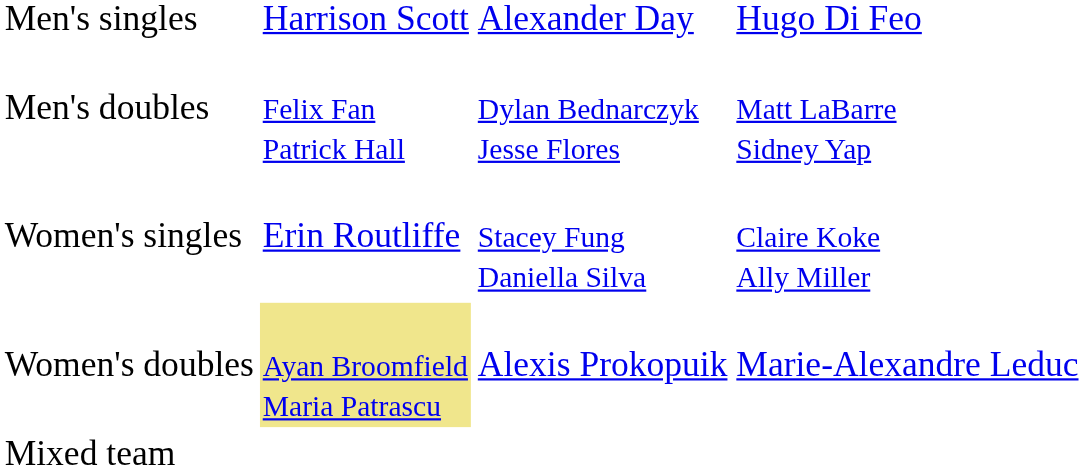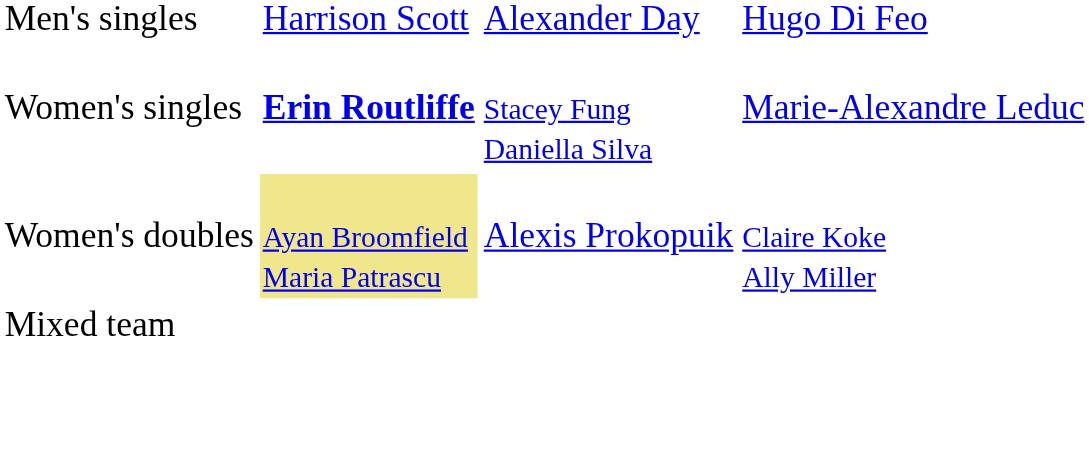 <table>
 <tr>
 <td>Men's singles</td>
 <td><a href='#'>Harrison Scott</a><br></td>
 <td><a href='#'>Alexander Day</a><br></td>
 <td><a href='#'>Hugo Di Feo</a><br></td>
 </tr>
 <tr>
-<td>Men's doubles</td>
-<td><br><small><a href='#'>Felix Fan</a><br><a href='#'>Patrick Hall</a></small></td>
-<td><br><small><a href='#'>Dylan Bednarczyk</a><br><a href='#'>Jesse Flores</a></small></td>
-<td><br><small><a href='#'>Matt LaBarre</a><br><a href='#'>Sidney Yap</a></small></td>
-</tr>
-<tr>
 <td>Women's singles</td>
-<td><a href='#'>Erin Routliffe</a><br></td>
+<td><strong><a href='#'>Erin Routliffe</a><br></strong></td>
 <td><br><small><a href='#'>Stacey Fung</a><br><a href='#'>Daniella Silva</a></small></td>
-<td><br><small><a href='#'>Claire Koke</a><br><a href='#'>Ally Miller</a></small></td>
+<td><a href='#'>Marie-Alexandre Leduc</a><br></td>
 </tr>
 <tr>
 <td>Women's doubles</td>
 <td style="background: khaki;"><br><small><a href='#'>Ayan Broomfield</a><br><a href='#'>Maria Patrascu</a></small></td>
 <td><a href='#'>Alexis Prokopuik</a><br></td>
-<td><a href='#'>Marie-Alexandre Leduc</a><br></td>
+<td><br><small><a href='#'>Claire Koke</a><br><a href='#'>Ally Miller</a></small></td>
 </tr>
 <tr>
 <td>Mixed team</td>
 <td></td>
 <td></td>
 <td></td>
 </tr>
 </table>
